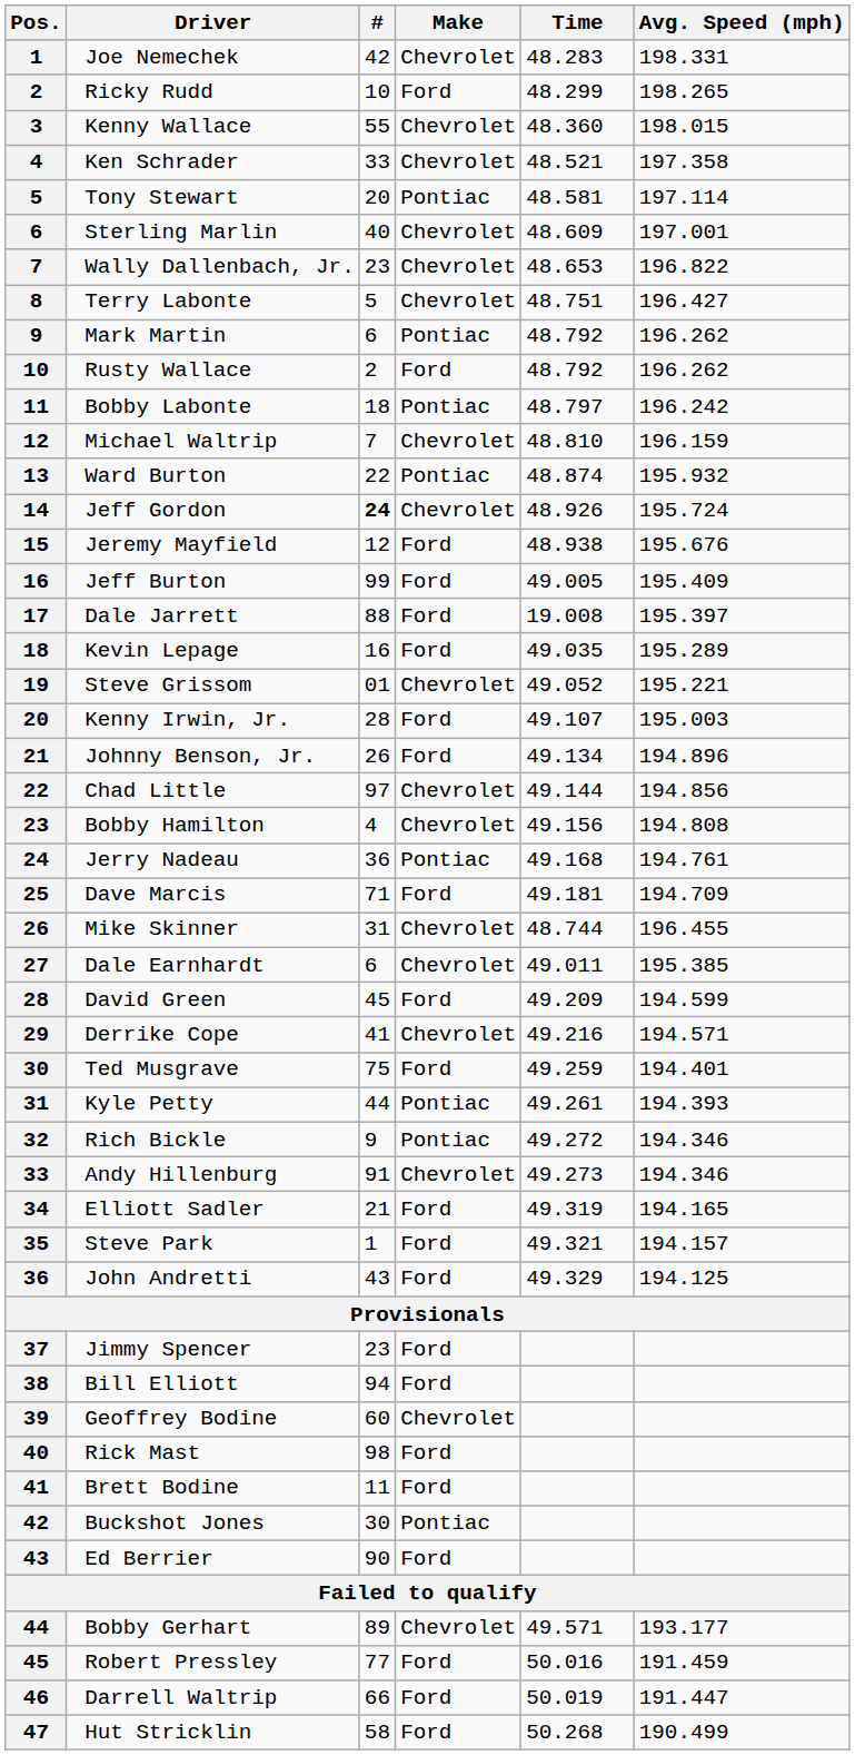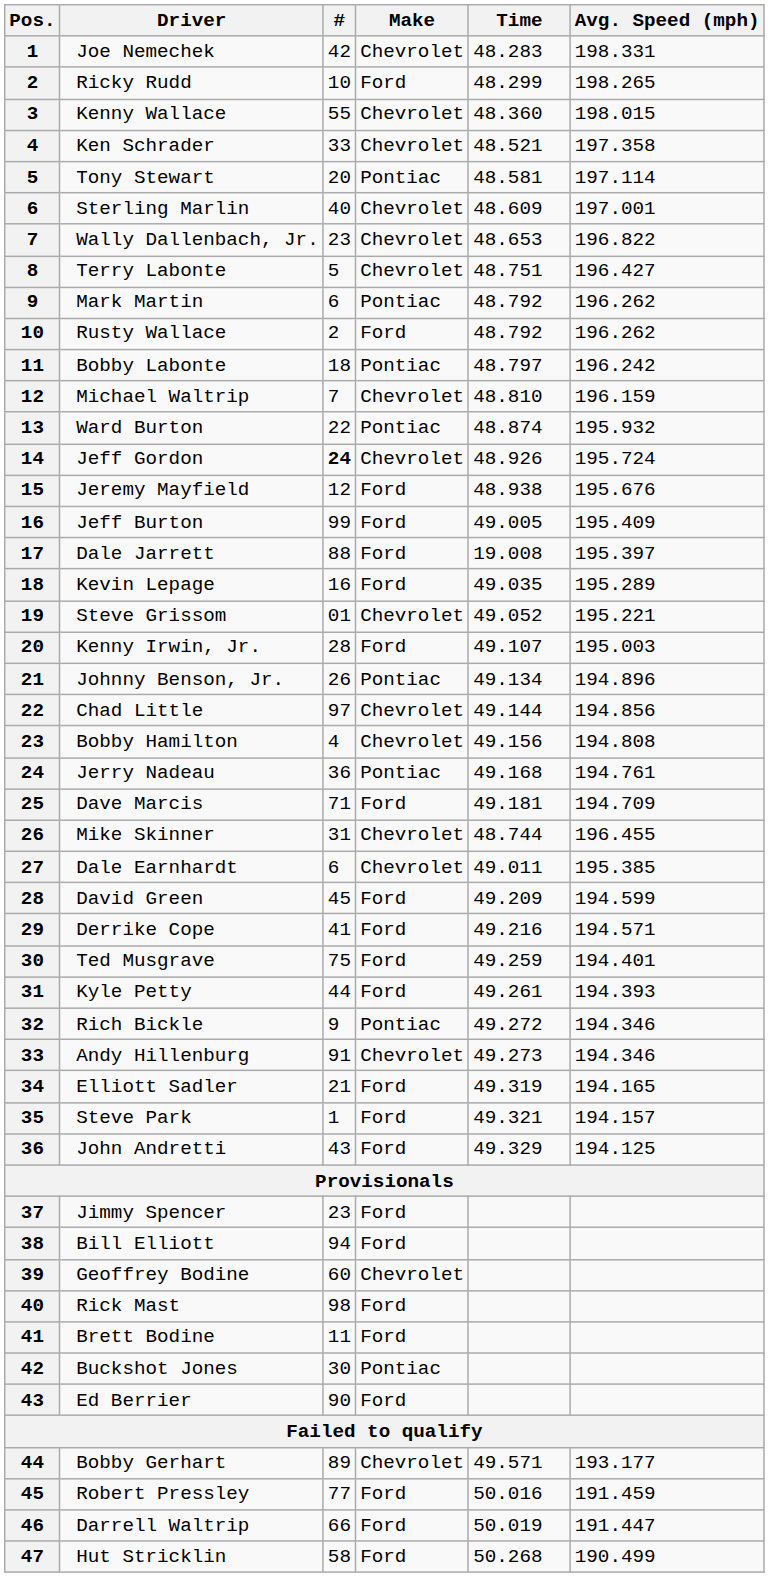 <table class="wikitable">
 <tr>
 <th>Pos.</th>
 <th>Driver</th>
 <th>#</th>
 <th>Make</th>
 <th>Time</th>
 <th>Avg. Speed (mph)</th>
 </tr>
 <tr>
 <th>1</th>
 <td> Joe Nemechek</td>
 <td>42</td>
 <td>Chevrolet</td>
 <td>48.283  </td>
 <td>198.331  </td>
 </tr>
 <tr>
 <th>2</th>
 <td> Ricky Rudd</td>
 <td>10</td>
 <td>Ford</td>
 <td>48.299  </td>
 <td>198.265  </td>
 </tr>
 <tr>
 <th>3</th>
 <td> Kenny Wallace</td>
 <td>55</td>
 <td>Chevrolet</td>
 <td>48.360  </td>
 <td>198.015  </td>
 </tr>
 <tr>
 <th>4</th>
 <td> Ken Schrader</td>
 <td>33</td>
 <td>Chevrolet</td>
 <td>48.521  </td>
 <td>197.358  </td>
 </tr>
 <tr>
 <th>5</th>
 <td> Tony Stewart</td>
 <td>20</td>
 <td>Pontiac</td>
 <td>48.581  </td>
 <td>197.114  </td>
 </tr>
 <tr>
 <th>6</th>
 <td> Sterling Marlin</td>
 <td>40</td>
 <td>Chevrolet</td>
 <td>48.609  </td>
 <td>197.001  </td>
 </tr>
 <tr>
 <th>7</th>
 <td> Wally Dallenbach, Jr.</td>
 <td>23</td>
 <td>Chevrolet</td>
 <td>48.653  </td>
 <td>196.822  </td>
 </tr>
 <tr>
 <th>8</th>
 <td> Terry Labonte</td>
 <td>5</td>
 <td>Chevrolet</td>
 <td>48.751  </td>
 <td>196.427  </td>
 </tr>
 <tr>
 <th>9</th>
 <td> Mark Martin</td>
 <td>6</td>
 <td>Pontiac</td>
 <td>48.792  </td>
 <td>196.262  </td>
 </tr>
 <tr>
 <th>10</th>
 <td> Rusty Wallace</td>
 <td>2</td>
 <td>Ford</td>
 <td>48.792  </td>
 <td>196.262  </td>
 </tr>
 <tr>
 <th>11</th>
 <td> Bobby Labonte</td>
 <td>18</td>
 <td>Pontiac</td>
 <td>48.797  </td>
 <td>196.242  </td>
 </tr>
 <tr>
 <th>12</th>
 <td> Michael Waltrip</td>
 <td>7</td>
 <td>Chevrolet</td>
 <td>48.810  </td>
 <td>196.159  </td>
 </tr>
 <tr>
 <th>13</th>
 <td> Ward Burton</td>
 <td>22</td>
 <td>Pontiac</td>
 <td>48.874  </td>
 <td>195.932  </td>
 </tr>
 <tr>
 <th>14</th>
 <td> Jeff Gordon</td>
 <td><strong>24</strong></td>
 <td>Chevrolet</td>
 <td>48.926  </td>
 <td>195.724  </td>
 </tr>
 <tr>
 <th>15</th>
 <td> Jeremy Mayfield</td>
 <td>12</td>
 <td>Ford</td>
 <td>48.938  </td>
 <td>195.676  </td>
 </tr>
 <tr>
 <th>16</th>
 <td> Jeff Burton</td>
 <td>99</td>
 <td>Ford</td>
 <td>49.005  </td>
 <td>195.409  </td>
 </tr>
 <tr>
 <th>17</th>
 <td> Dale Jarrett</td>
 <td>88</td>
 <td>Ford</td>
 <td>19.008  </td>
 <td>195.397  </td>
 </tr>
 <tr>
 <th>18</th>
 <td> Kevin Lepage</td>
 <td>16</td>
 <td>Ford</td>
 <td>49.035  </td>
 <td>195.289  </td>
 </tr>
 <tr>
 <th>19</th>
 <td> Steve Grissom</td>
 <td>01</td>
 <td>Chevrolet</td>
 <td>49.052  </td>
 <td>195.221  </td>
 </tr>
 <tr>
 <th>20</th>
 <td> Kenny Irwin, Jr.</td>
 <td>28</td>
 <td>Ford</td>
 <td>49.107  </td>
 <td>195.003  </td>
 </tr>
 <tr>
 <th>21</th>
 <td> Johnny Benson, Jr.</td>
 <td>26</td>
-<td>Ford</td>
+<td>Pontiac</td>
 <td>49.134  </td>
 <td>194.896  </td>
 </tr>
 <tr>
 <th>22</th>
 <td> Chad Little</td>
 <td>97</td>
 <td>Chevrolet</td>
 <td>49.144  </td>
 <td>194.856  </td>
 </tr>
 <tr>
 <th>23</th>
 <td> Bobby Hamilton</td>
 <td>4</td>
 <td>Chevrolet</td>
 <td>49.156  </td>
 <td>194.808  </td>
 </tr>
 <tr>
 <th>24</th>
 <td> Jerry Nadeau</td>
 <td>36</td>
 <td>Pontiac</td>
 <td>49.168  </td>
 <td>194.761  </td>
 </tr>
 <tr>
 <th>25</th>
 <td> Dave Marcis</td>
 <td>71</td>
 <td>Ford</td>
 <td>49.181  </td>
 <td>194.709  </td>
 </tr>
 <tr>
 <th>26</th>
 <td> Mike Skinner</td>
 <td>31</td>
 <td>Chevrolet</td>
 <td>48.744  </td>
 <td>196.455  </td>
 </tr>
 <tr>
 <th>27</th>
 <td> Dale Earnhardt</td>
 <td>6</td>
 <td>Chevrolet</td>
 <td>49.011  </td>
 <td>195.385  </td>
 </tr>
 <tr>
 <th>28</th>
 <td> David Green</td>
 <td>45</td>
 <td>Ford</td>
 <td>49.209  </td>
 <td>194.599  </td>
 </tr>
 <tr>
 <th>29</th>
 <td> Derrike Cope</td>
 <td>41</td>
-<td>Chevrolet</td>
+<td>Ford</td>
 <td>49.216  </td>
 <td>194.571  </td>
 </tr>
 <tr>
 <th>30</th>
 <td> Ted Musgrave</td>
 <td>75</td>
 <td>Ford</td>
 <td>49.259  </td>
 <td>194.401  </td>
 </tr>
 <tr>
 <th>31</th>
 <td> Kyle Petty</td>
 <td>44</td>
-<td>Pontiac</td>
+<td>Ford</td>
 <td>49.261  </td>
 <td>194.393  </td>
 </tr>
 <tr>
 <th>32</th>
 <td> Rich Bickle</td>
 <td>9</td>
 <td>Pontiac</td>
 <td>49.272  </td>
 <td>194.346  </td>
 </tr>
 <tr>
 <th>33</th>
 <td> Andy Hillenburg</td>
 <td>91</td>
 <td>Chevrolet</td>
 <td>49.273  </td>
 <td>194.346  </td>
 </tr>
 <tr>
 <th>34</th>
 <td> Elliott Sadler</td>
 <td>21</td>
 <td>Ford</td>
 <td>49.319  </td>
 <td>194.165  </td>
 </tr>
 <tr>
 <th>35</th>
 <td> Steve Park</td>
 <td>1</td>
 <td>Ford</td>
 <td>49.321  </td>
 <td>194.157  </td>
 </tr>
 <tr>
 <th>36</th>
 <td> John Andretti</td>
 <td>43</td>
 <td>Ford</td>
 <td>49.329  </td>
 <td>194.125  </td>
 </tr>
 <tr>
 <th colspan="6">Provisionals</th>
 </tr>
 <tr>
 <th>37</th>
 <td> Jimmy Spencer</td>
 <td>23</td>
 <td>Ford</td>
 <td></td>
 <td></td>
 </tr>
 <tr>
 <th>38</th>
 <td> Bill Elliott</td>
 <td>94</td>
 <td>Ford</td>
 <td></td>
 <td></td>
 </tr>
 <tr>
 <th>39</th>
 <td> Geoffrey Bodine</td>
 <td>60</td>
 <td>Chevrolet</td>
 <td></td>
 <td></td>
 </tr>
 <tr>
 <th>40</th>
 <td> Rick Mast</td>
 <td>98</td>
 <td>Ford</td>
 <td></td>
 <td></td>
 </tr>
 <tr>
 <th>41</th>
 <td> Brett Bodine</td>
 <td>11</td>
 <td>Ford</td>
 <td></td>
 <td></td>
 </tr>
 <tr>
 <th>42</th>
 <td> Buckshot Jones</td>
 <td>30</td>
 <td>Pontiac</td>
 <td></td>
 <td></td>
 </tr>
 <tr>
 <th>43</th>
 <td> Ed Berrier</td>
 <td>90</td>
 <td>Ford</td>
 <td></td>
 <td></td>
 </tr>
 <tr>
 <th colspan="6">Failed to qualify</th>
 </tr>
 <tr>
 <th>44</th>
 <td> Bobby Gerhart</td>
 <td>89</td>
 <td>Chevrolet</td>
 <td>49.571  </td>
 <td>193.177  </td>
 </tr>
 <tr>
 <th>45</th>
 <td> Robert Pressley</td>
 <td>77</td>
 <td>Ford</td>
 <td>50.016  </td>
 <td>191.459  </td>
 </tr>
 <tr>
 <th>46</th>
 <td> Darrell Waltrip</td>
 <td>66</td>
 <td>Ford</td>
 <td>50.019  </td>
 <td>191.447  </td>
 </tr>
 <tr>
 <th>47</th>
 <td> Hut Stricklin</td>
 <td>58</td>
 <td>Ford</td>
 <td>50.268  </td>
 <td>190.499  </td>
 </tr>
 </table>
